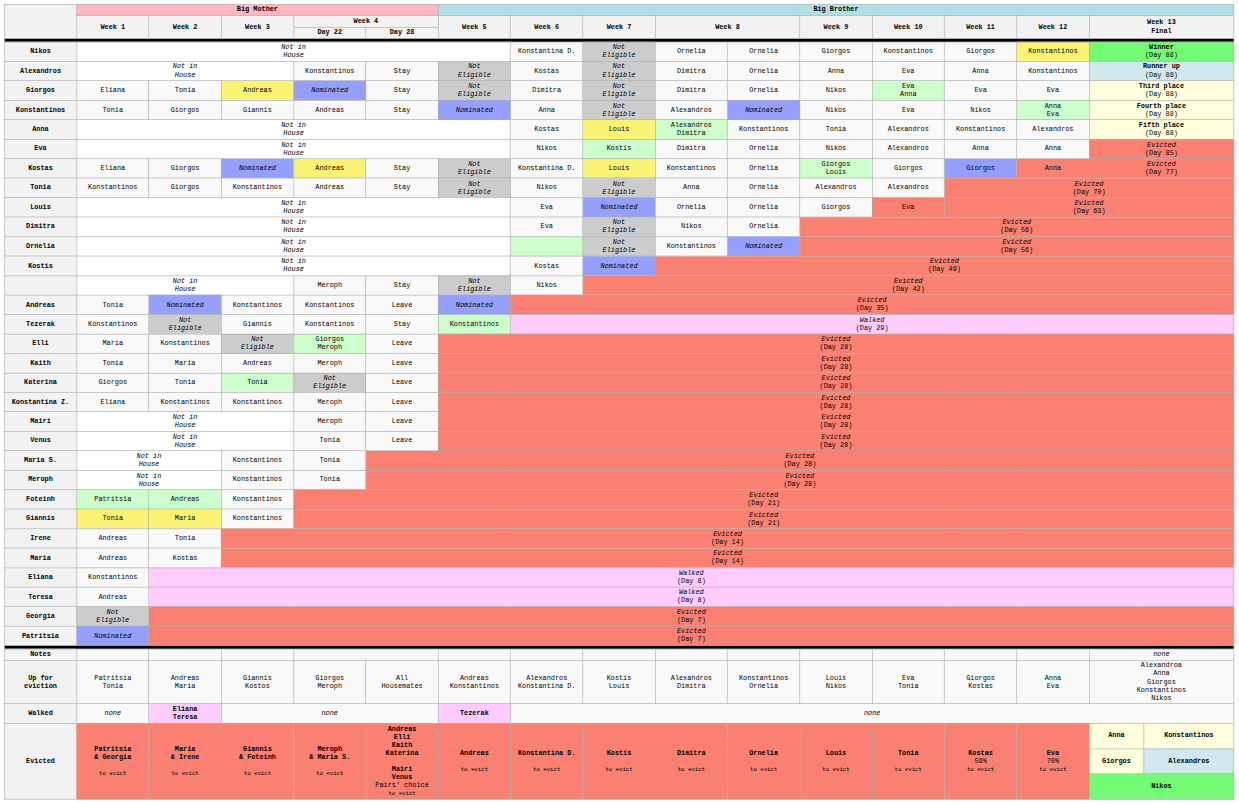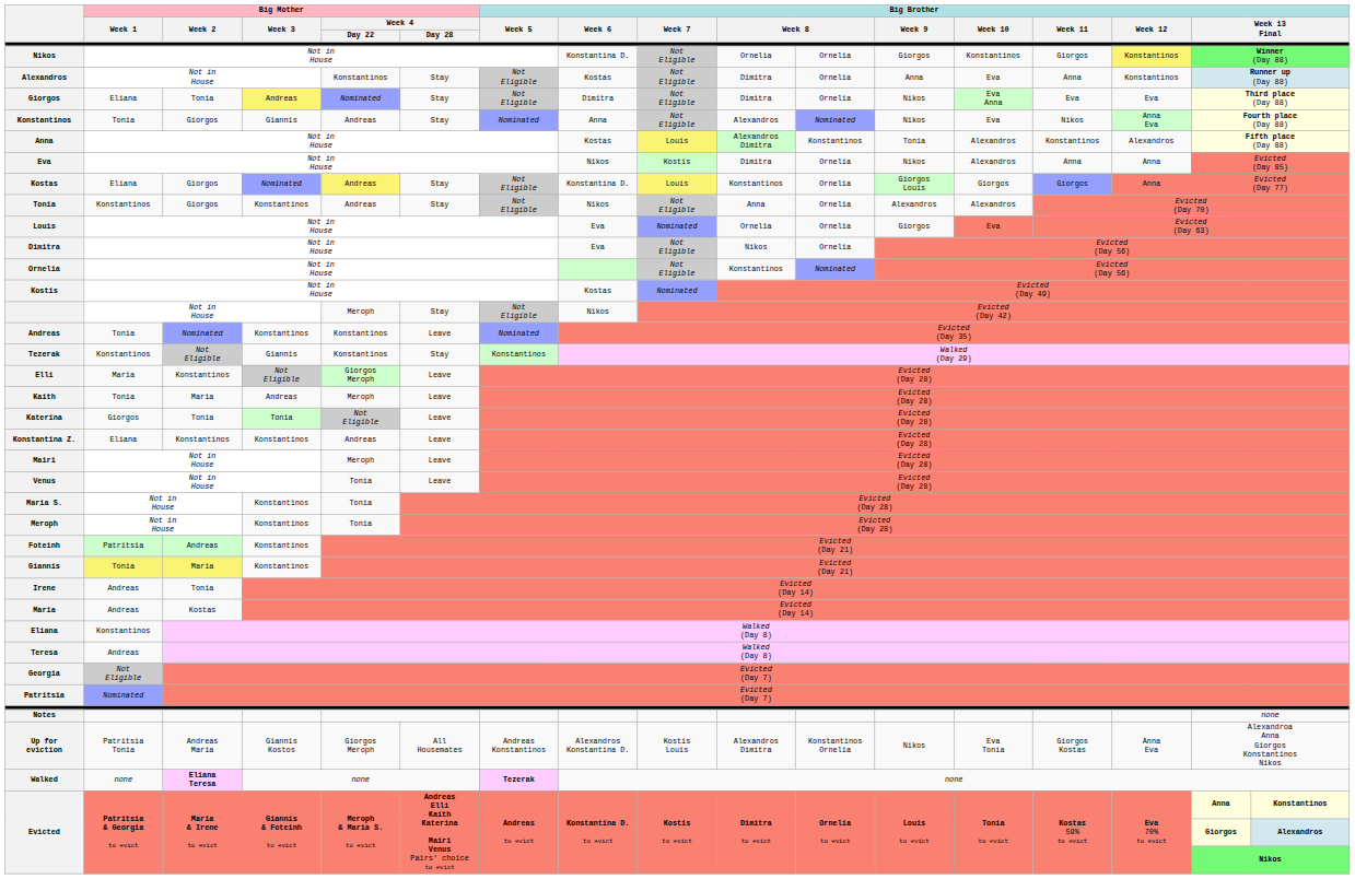 <table class="wikitable" style="text-align:center; font-size:85%; line-height:13px; width:100%">
 <tr>
 <th rowspan="3" style="width:5%"></th>
 <th colspan="5" style="background:#FFB6C1">Big Mother</th>
 <th colspan="11" style="background:#B0E0E6">Big Brother</th>
 </tr>
 <tr>
 <th rowspan="2" style="width:5%">Week 1</th>
 <th rowspan="2" style="width:5%">Week 2</th>
 <th rowspan="2" style="width:5%">Week 3</th>
 <th colspan="2" style="width:5%">Week 4</th>
 <th rowspan="2" style="width:5%">Week 5</th>
 <th rowspan="2" style="width:5%">Week 6</th>
 <th rowspan="2" style="width:5%">Week 7</th>
 <th colspan="2" rowspan="2" style="width:10%">Week 8</th>
 <th rowspan="2" style="width:5%">Week 9</th>
 <th rowspan="2" style="width:5%">Week 10</th>
 <th rowspan="2" style="width:5%">Week 11</th>
 <th rowspan="2" style="width:5%">Week 12</th>
 <th colspan="2" rowspan="2" style="width:10%">Week 13<br>Final</th>
 </tr>
 <tr>
 <th style="width:5%">Day 22</th>
 <th style="width:5%">Day 28</th>
 </tr>
 <tr>
 <td colspan="17" style="background:#000"></td>
 </tr>
 <tr>
 <th>Nikos</th>
 <td colspan="6" style="background:white"><em>Not in<br>House</em></td>
 <td>Konstantina D.</td>
 <td style="background:#CCC"><em>Not<br>Eligible</em></td>
 <td>Ornelia</td>
 <td>Ornelia</td>
 <td>Giorgos</td>
 <td>Konstantinos</td>
 <td>Giorgos</td>
 <td style="background:#FBF373">Konstantinos</td>
 <td style="background:#73FB76" colspan="2"><strong>Winner</strong><br>(Day 88)</td>
 </tr>
 <tr>
 <th>Alexandros</th>
 <td colspan="3" style="background:white"><em>Not in<br>House</em></td>
 <td>Konstantinos</td>
 <td>Stay</td>
 <td style="background:#CCC"><em>Not<br>Eligible</em></td>
 <td>Kostas</td>
 <td style="background:#CCC"><em>Not<br>Eligible</em></td>
 <td>Dimitra</td>
 <td>Ornelia</td>
 <td>Anna</td>
 <td>Eva</td>
 <td>Anna</td>
 <td>Konstantinos</td>
 <td style="background:#D1E8EF" colspan="2"><strong>Runner up</strong><br>(Day 88)</td>
 </tr>
 <tr>
 <th>Giorgos</th>
 <td>Eliana</td>
 <td>Tonia</td>
 <td style="background:#FBF373">Andreas</td>
 <td bgcolor=#959FFD><em>Nominated</em></td>
 <td>Stay</td>
 <td style="background:#CCC"><em>Not<br>Eligible</em></td>
 <td>Dimitra</td>
 <td style="background:#CCC"><em>Not<br>Eligible</em></td>
 <td>Dimitra</td>
 <td>Ornelia</td>
 <td>Nikos</td>
 <td style="background:#CCFFCC;">Eva<br>Anna</td>
 <td>Eva</td>
 <td>Eva</td>
 <td style="background:#ffffdd;" colspan="2"><strong>Third place</strong><br>(Day 88)</td>
 </tr>
 <tr>
 <th>Konstantinos</th>
 <td>Tonia</td>
 <td>Giorgos</td>
 <td>Giannis</td>
 <td>Andreas</td>
 <td>Stay</td>
 <td bgcolor=#959FFD><em>Nominated</em></td>
 <td>Anna</td>
 <td style="background:#CCC"><em>Not<br>Eligible</em></td>
 <td>Alexandros</td>
 <td bgcolor=#959FFD><em>Nominated</em></td>
 <td>Nikos</td>
 <td>Eva</td>
 <td>Nikos</td>
 <td style="background:#CCFFCC;">Anna<br>Eva</td>
 <td style="background:#ffffdd;" colspan="2"><strong>Fourth place</strong><br>(Day 88)</td>
 </tr>
 <tr>
 <th>Anna</th>
 <td colspan="6" style="background:white"><em>Not in<br>House</em></td>
 <td>Kostas</td>
 <td style="background:#FBF373">Louis</td>
 <td style="background:#CCFFCC;">Alexandros<br>Dimitra</td>
 <td>Konstantinos</td>
 <td>Tonia</td>
 <td>Alexandros</td>
 <td>Konstantinos</td>
 <td>Alexandros</td>
 <td style="background:#ffffdd;" colspan="2"><strong>Fifth place</strong><br>(Day 88)</td>
 </tr>
 <tr>
 <th>Eva</th>
 <td colspan="6" style="background:white"><em>Not in<br>House</em></td>
 <td>Nikos</td>
 <td style="background:#CCFFCC;">Kostis</td>
 <td>Dimitra</td>
 <td>Ornelia</td>
 <td>Nikos</td>
 <td>Alexandros</td>
 <td>Anna</td>
 <td>Anna</td>
 <td style="background:#fa8072;" colspan="2"><em>Evicted</em><br> (Day 85)</td>
 </tr>
 <tr>
 <th>Kostas</th>
 <td>Eliana</td>
 <td>Giorgos</td>
 <td bgcolor=#959FFD><em>Nominated</em></td>
 <td style="background:#FBF373">Andreas</td>
 <td>Stay</td>
 <td style="background:#CCC"><em>Not<br>Eligible</em></td>
 <td>Konstantina D.</td>
 <td style="background:#FBF373">Louis</td>
 <td>Konstantinos</td>
 <td>Ornelia</td>
 <td style="background:#CCFFCC;">Giorgos<br>Louis</td>
 <td>Giorgos</td>
 <td bgcolor=#959FFD>Giorgos</td>
 <td style="background:#fa8072;" colspan="1">Anna</td>
 <td style="background:#fa8072;" colspan="2"><em>Evicted</em><br> (Day 77)</td>
 </tr>
 <tr>
 <th>Tonia</th>
 <td>Konstantinos</td>
 <td>Giorgos</td>
 <td>Konstantinos</td>
 <td>Andreas</td>
 <td>Stay</td>
 <td style="background:#CCC"><em>Not<br>Eligible</em></td>
 <td>Nikos</td>
 <td style="background:#CCC"><em>Not<br>Eligible</em></td>
 <td>Anna</td>
 <td>Ornelia</td>
 <td>Alexandros</td>
 <td>Alexandros</td>
 <td style="background:#fa8072;" colspan="4"><em>Evicted</em><br> (Day 70)</td>
 </tr>
 <tr>
 <th>Louis</th>
 <td colspan="6" style="background:white"><em>Not in<br>House</em></td>
 <td>Eva</td>
 <td bgcolor=#959FFD><em>Nominated</em></td>
 <td>Ornelia</td>
 <td>Ornelia</td>
 <td>Giorgos</td>
 <td style="background:#fa8072;" colspan="1">Eva</td>
 <td style="background:#fa8072;" colspan="4"><em>Evicted</em><br> (Day 63)</td>
 </tr>
 <tr>
 <th>Dimitra</th>
 <td colspan="6" style="background:white"><em>Not in<br>House</em></td>
 <td>Eva</td>
 <td style="background:#CCC"><em>Not<br>Eligible</em></td>
 <td>Nikos</td>
 <td>Ornelia</td>
 <td style="background:#fa8072;" colspan="6"><em>Evicted</em><br> (Day 56)</td>
 </tr>
 <tr>
 <th>Ornelia</th>
 <td colspan="6" style="background:white"><em>Not in<br>House</em></td>
 <td style="background:#CCFFCC;"></td>
 <td style="background:#CCC"><em>Not<br>Eligible</em></td>
 <td>Konstantinos</td>
 <td bgcolor=#959FFD><em>Nominated</em></td>
 <td colspan="6" style="background:#fa8072;"><em>Evicted</em><br> (Day 56)</td>
 </tr>
 <tr>
 <th>Kostis</th>
 <td colspan="6" style="background:white"><em>Not in<br>House</em></td>
 <td>Kostas</td>
 <td bgcolor=#959FFD><em>Nominated</em></td>
 <td style="background:#fa8072;" colspan="8"><em>Evicted</em><br> (Day 49)</td>
 </tr>
 <tr>
 <th></th>
 <td colspan="3" style="background:white"><em>Not in<br>House</em></td>
 <td>Meroph</td>
 <td>Stay</td>
 <td style="background:#CCC"><em>Not<br>Eligible</em></td>
 <td>Nikos</td>
 <td style="background:#fa8072;" colspan="9"><em>Evicted</em><br> (Day 42)</td>
 </tr>
 <tr>
 <th>Andreas</th>
 <td>Tonia</td>
 <td bgcolor=#959FFD><em>Nominated</em></td>
 <td>Konstantinos</td>
 <td>Konstantinos</td>
 <td>Leave</td>
 <td bgcolor=#959FFD><em>Nominated</em></td>
 <td style="background:#fa8072;" colspan="10"><em>Evicted</em><br> (Day 35)</td>
 </tr>
 <tr>
 <th>Tezerak</th>
 <td>Konstantinos</td>
 <td style="background:#CCC"><em>Not<br>Eligible</em></td>
 <td>Giannis</td>
 <td>Konstantinos</td>
 <td>Stay</td>
 <td style="background:#CCFFCC;">Konstantinos</td>
 <td style="background:#FFCCFF;" colspan="10"><em>Walked</em><br> (Day 29)</td>
 </tr>
 <tr>
 <th>Elli</th>
 <td>Maria</td>
 <td>Konstantinos</td>
 <td style="background:#CCC"><em>Not<br>Eligible</em></td>
 <td style="background:#CCFFCC;">Giorgos<br>Meroph</td>
 <td>Leave</td>
 <td style="background:#fa8072;" colspan="11"><em>Evicted</em><br> (Day 28)</td>
 </tr>
 <tr>
 <th>Kaith</th>
 <td>Tonia</td>
 <td>Maria</td>
 <td>Andreas</td>
 <td>Meroph</td>
 <td>Leave</td>
 <td style="background:#fa8072;" colspan="11"><em>Evicted</em><br> (Day 28)</td>
 </tr>
 <tr>
 <th>Katerina</th>
 <td>Giorgos</td>
 <td>Tonia</td>
 <td style="background:#CCFFCC;">Tonia</td>
 <td style="background:#CCC"><em>Not<br>Eligible</em></td>
 <td>Leave</td>
 <td style="background:#fa8072;" colspan="11"><em>Evicted</em><br> (Day 28)</td>
 </tr>
 <tr>
 <th>Konstantina Z.</th>
 <td>Eliana</td>
 <td>Konstantinos</td>
 <td>Konstantinos</td>
-<td>Meroph</td>
+<td>Andreas</td>
 <td>Leave</td>
 <td style="background:#fa8072;" colspan="11"><em>Evicted</em><br> (Day 28)</td>
 </tr>
 <tr>
 <th>Mairi</th>
 <td colspan="3" style="background:white"><em>Not in<br>House</em></td>
 <td>Meroph</td>
 <td>Leave</td>
 <td style="background:#fa8072;" colspan="11"><em>Evicted</em><br> (Day 28)</td>
 </tr>
 <tr>
 <th>Venus</th>
 <td colspan="3" style="background:white"><em>Not in<br>House</em></td>
 <td>Tonia</td>
 <td>Leave</td>
 <td style="background:#fa8072;" colspan="11"><em>Evicted</em><br> (Day 28)</td>
 </tr>
 <tr>
 <th>Maria S.</th>
 <td colspan="2" style="background:white"><em>Not in<br>House</em></td>
 <td>Konstantinos</td>
 <td>Tonia</td>
 <td colspan="12" style="background:#fa8072;"><em>Evicted</em><br> (Day 28)</td>
 </tr>
 <tr>
 <th>Meroph</th>
 <td colspan="2" style="background:white"><em>Not in<br>House</em></td>
 <td>Konstantinos</td>
 <td>Tonia</td>
 <td colspan="12" style="background:#fa8072;"><em>Evicted</em><br> (Day 28)</td>
 </tr>
 <tr>
 <th>Foteinh</th>
 <td style="background:#CCFFCC;">Patritsia</td>
 <td style="background:#CCFFCC;">Andreas</td>
 <td>Konstantinos</td>
 <td colspan="13" style="background:#fa8072;"><em>Evicted</em><br> (Day 21)</td>
 </tr>
 <tr>
 <th>Giannis</th>
 <td style="background:#FBF373">Tonia</td>
 <td style="background:#FBF373">Maria</td>
 <td>Konstantinos</td>
 <td colspan="13" style="background:#fa8072;"><em>Evicted</em><br> (Day 21)</td>
 </tr>
 <tr>
 <th>Irene</th>
 <td>Andreas</td>
 <td>Tonia</td>
 <td colspan="14" style="background:#fa8072;"><em>Evicted</em><br> (Day 14)</td>
 </tr>
 <tr>
 <th>Maria</th>
 <td>Andreas</td>
 <td>Kostas</td>
 <td colspan="14" style="background:#fa8072;"><em>Evicted</em><br> (Day 14)</td>
 </tr>
 <tr>
 <th>Eliana</th>
 <td>Konstantinos</td>
 <td colspan="15" style="background:#FFCCFF;"><em>Walked</em><br> (Day 8)</td>
 </tr>
 <tr>
 <th>Teresa</th>
 <td>Andreas</td>
 <td colspan="15" style="background:#FFCCFF;"><em>Walked</em><br> (Day 8)</td>
 </tr>
 <tr>
 <th>Georgia</th>
 <td style="background:#CCC"><em>Not<br>Eligible</em></td>
 <td colspan="15" style="background:#fa8072;"><em>Evicted</em><br> (Day 7)</td>
 </tr>
 <tr>
 <th>Patritsia</th>
 <td bgcolor=#959FFD><em>Nominated</em></td>
 <td colspan="15" style="background:#fa8072;"><em>Evicted</em><br> (Day 7)</td>
 </tr>
 <tr>
 <td colspan="17" style="background:#000"></td>
 </tr>
 <tr>
 <th>Notes</th>
 <td> </td>
 <td> </td>
 <td>  </td>
 <td colspan="2">  </td>
 <td> </td>
 <td> </td>
 <td> </td>
 <td></td>
 <td></td>
 <td></td>
 <td>  </td>
 <td></td>
 <td>  </td>
 <td colspan=2><em>none</em></td>
 </tr>
 <tr>
 <th>Up for<br>eviction</th>
 <td>Patritsia<br>Tonia</td>
 <td>Andreas<br>Maria</td>
 <td>Giannis<br>Kostos</td>
 <td>Giorgos<br>Meroph</td>
 <td>All<br>Housemates</td>
 <td>Andreas<br>Konstantinos</td>
 <td>Alexandros<br>Konstantina D.</td>
 <td>Kostis<br>Louis</td>
 <td>Alexandros<br>Dimitra</td>
 <td>Konstantinos<br>Ornelia</td>
-<td>Louis<br>Nikos</td>
+<td>Nikos</td>
 <td>Eva<br>Tonia</td>
 <td>Giorgos<br>Kostas</td>
 <td>Anna<br>Eva</td>
 <td colspan="2">Alexandroa<br>Anna<br>Giorgos<br>Konstantinos<br>Nikos</td>
 </tr>
 <tr>
 <th>Walked</th>
 <td><em>none</em></td>
 <td style="background:#FCF"><strong>Eliana<br>Teresa</strong></td>
 <td colspan="3"><em>none</em></td>
 <td style="background:#FCF"><strong>Tezerak</strong></td>
 <td colspan="10"><em>none</em></td>
 </tr>
 <tr>
 <th rowspan="3">Evicted</th>
 <td style="background:#fa8072;" rowspan="3"><strong>Patritsia</strong><br><strong>& Georgia</strong><br><small><br>to evict</small></td>
 <td style="background:#fa8072;" rowspan="3"><strong>Maria</strong><br><strong>& Irene</strong><br><small><br>to evict</small></td>
 <td style="background:#fa8072;" rowspan="3"><strong>Giannis</strong><br><strong>& Foteinh</strong><br><small><br>to evict</small></td>
 <td style="background:#fa8072;" rowspan="3"><strong>Meroph</strong><br><strong>& Maria S.</strong><br><small><br>to evict</small></td>
 <td style="background:#FA8072;" rowspan="3"><strong>Andreas</strong><br><strong>Elli</strong><br><strong>Kaith</strong><br><strong>Katerina</strong><br><strong></strong><br><strong>Mairi</strong><br><strong>Venus</strong><br>Pairs' choice<br><small>to evict</small></td>
 <td style="background:#fa8072;" rowspan="3"><strong>Andreas</strong><br><small><br>to evict</small></td>
 <td style="background:#fa8072;" rowspan="3"><strong>Konstantina D.</strong><br><small><br>to evict</small></td>
 <td style="background:#fa8072;" rowspan="3"><strong>Kostis</strong><br><small><br>to evict</small></td>
 <td style="background:#fa8072;" rowspan="3"><strong>Dimitra</strong><br><small><br>to evict</small></td>
 <td style="background:#fa8072;" rowspan="3"><strong>Ornelia</strong><br><small><br>to evict</small></td>
 <td style="background:#fa8072;" rowspan="3"><strong>Louis</strong><br><small><br>to evict</small></td>
 <td style="background:#fa8072;" rowspan="3"><strong>Tonia</strong> <br><small><br>to evict</small></td>
 <td style="background:#fa8072;" rowspan="3"><strong>Kostas</strong><br>59% <br><small>to evict</small></td>
 <td style="background:#fa8072;" rowspan="3"><strong>Eva</strong><br>70% <br><small>to evict</small></td>
 <td style="background:#ffffdd;"><strong>Anna</strong><br><small></small></td>
 <td style="background:#ffffdd;"><strong>Konstantinos</strong><br><small></small></td>
 </tr>
 <tr>
 <td style="background:#ffffdd;"><strong>Giorgos</strong><br><small></small></td>
 <td style="background:#D1E8EF"><strong>Alexandros</strong><br><small></small></td>
 </tr>
 <tr>
 <td colspan="2" style="background:#73FB76"><strong>Nikos</strong><br><small></small></td>
 </tr>
 </table>
